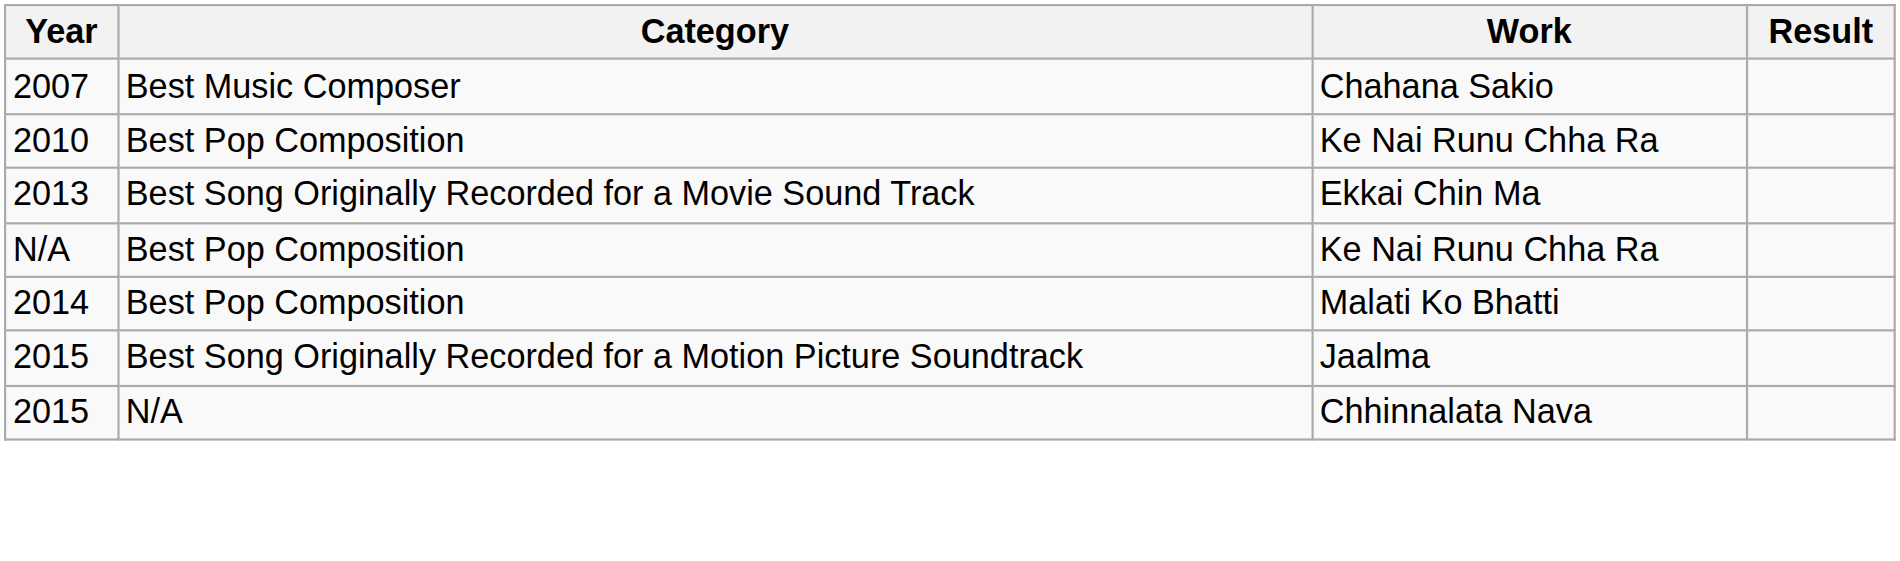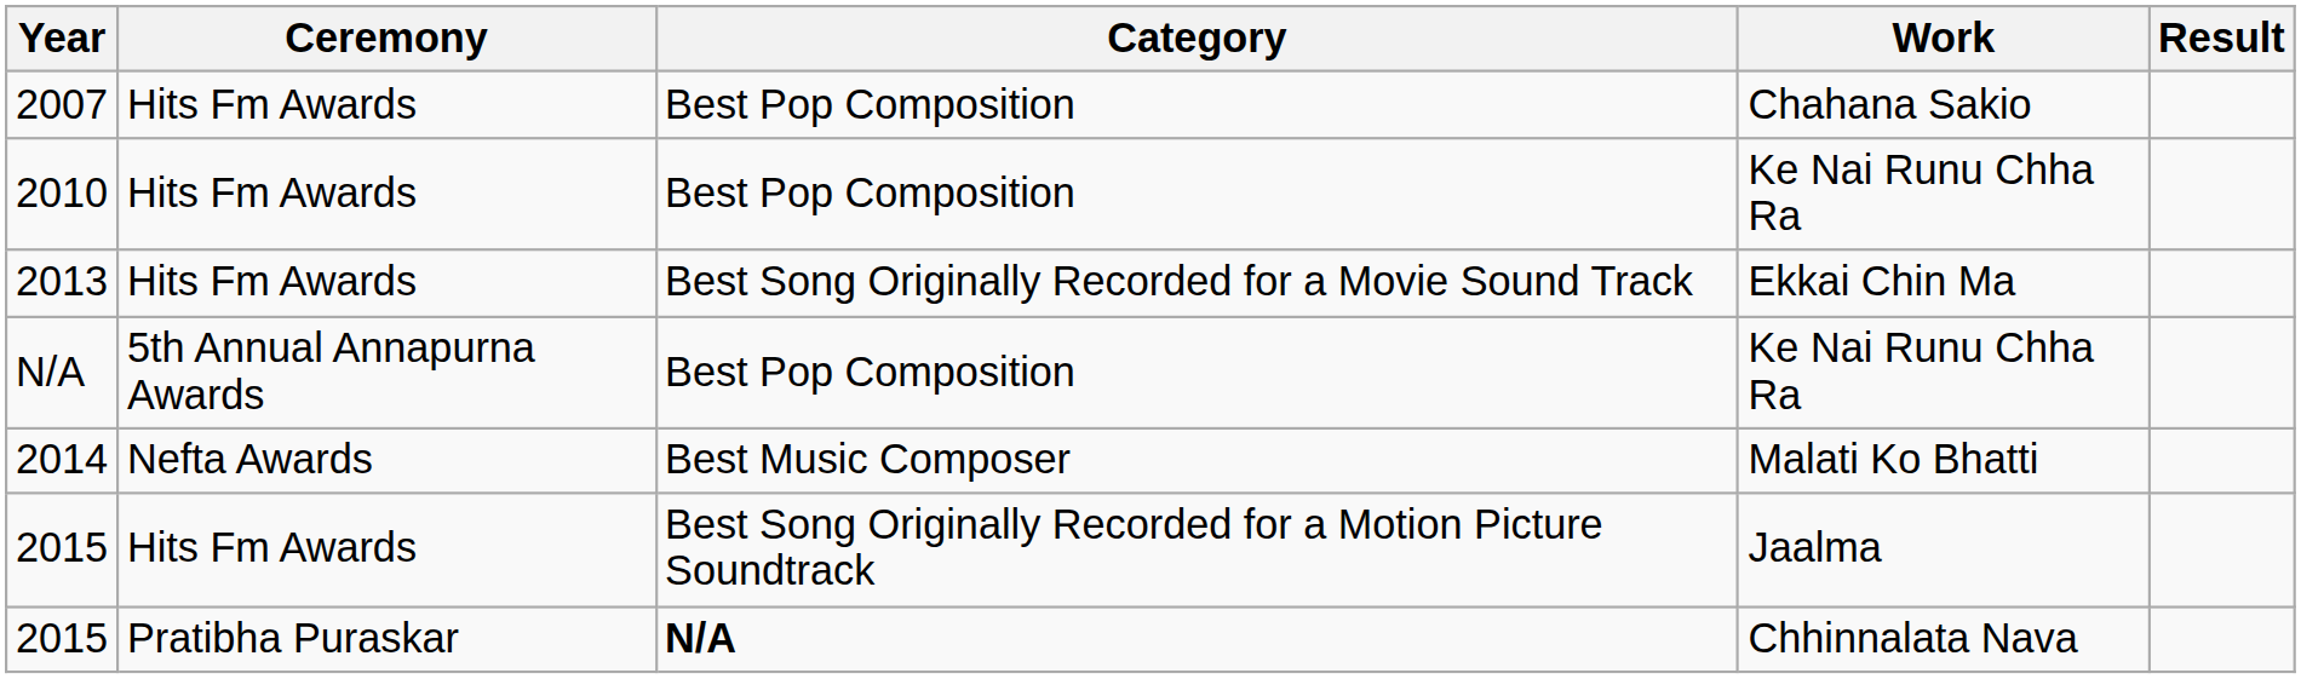 <table class="wikitable mw-collapsible " style="width:100%;"  >
 <tr>
 <th>Year</th>
+<th>Ceremony</th>
 <th>Category</th>
 <th>Work</th>
 <th>Result</th>
 </tr>
 <tr>
 <td>2007</td>
-<td>Best Music Composer</td>
+<td>Hits Fm Awards</td>
+<td>Best Pop Composition</td>
 <td>Chahana Sakio</td>
 <td></td>
 </tr>
 <tr>
 <td>2010</td>
+<td>Hits Fm Awards</td>
 <td>Best Pop Composition</td>
 <td>Ke Nai Runu Chha Ra</td>
 <td></td>
 </tr>
 <tr>
 <td>2013</td>
+<td>Hits Fm Awards</td>
 <td>Best Song Originally Recorded for a Movie Sound Track</td>
 <td>Ekkai Chin Ma</td>
 <td></td>
 </tr>
 <tr>
 <td>N/A</td>
+<td>5th Annual Annapurna Awards</td>
 <td>Best Pop Composition</td>
 <td>Ke Nai Runu Chha Ra</td>
 <td></td>
 </tr>
 <tr>
 <td>2014</td>
-<td>Best Pop Composition</td>
+<td>Nefta Awards</td>
+<td>Best Music Composer</td>
 <td>Malati Ko Bhatti</td>
 <td></td>
 </tr>
 <tr>
 <td>2015</td>
+<td>Hits Fm Awards</td>
 <td>Best Song Originally Recorded for a Motion Picture Soundtrack</td>
 <td>Jaalma</td>
 <td></td>
 </tr>
 <tr>
 <td>2015</td>
-<td>N/A</td>
+<td>Pratibha Puraskar</td>
+<td><strong>N/A</strong></td>
 <td>Chhinnalata Nava</td>
 <td></td>
 </tr>
 </table>
